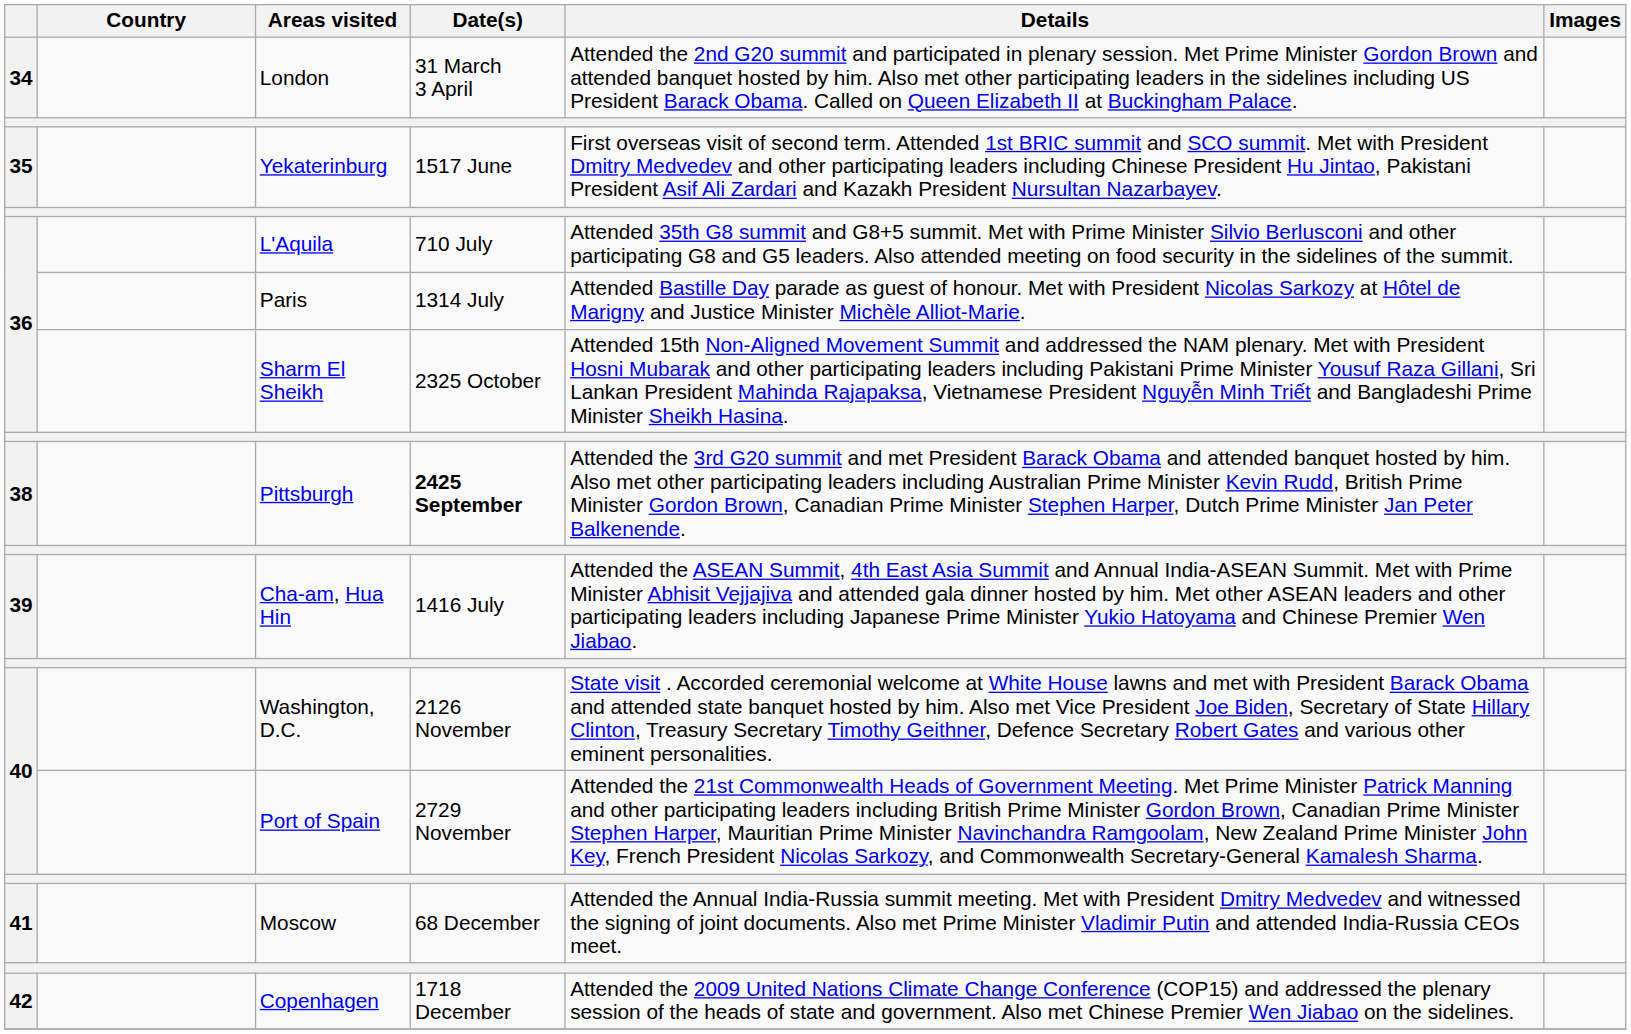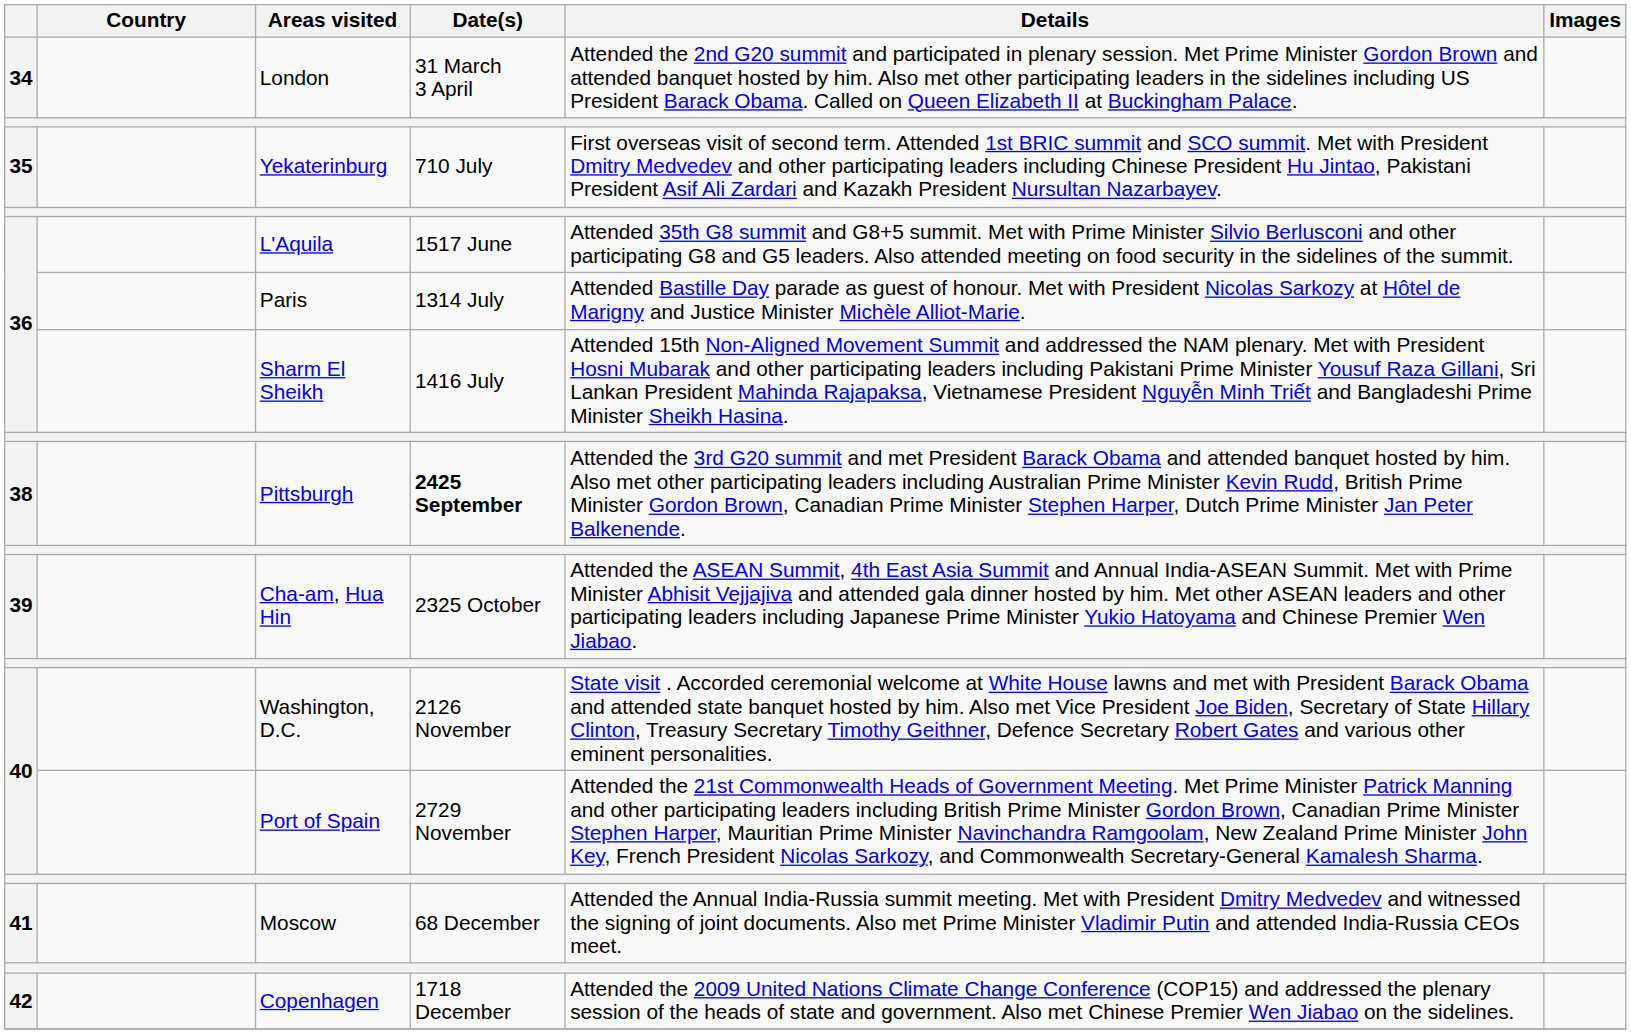 <table class="wikitable outercollapse sortable">
 <tr>
 <th></th>
 <th style="width:10em">Country</th>
 <th style="width:7em">Areas visited</th>
 <th style="width:7em">Date(s)</th>
 <th class="unsortable">Details</th>
 <th class="unsortable">Images</th>
 </tr>
 <tr>
 <th>34</th>
 <td></td>
 <td>London</td>
 <td>31 March<br>3 April</td>
 <td>Attended the <a href='#'>2nd G20 summit</a> and participated in plenary session. Met Prime Minister <a href='#'>Gordon Brown</a> and attended banquet hosted by him. Also met other participating leaders in the sidelines including US President <a href='#'>Barack Obama</a>. Called on <a href='#'>Queen Elizabeth II</a> at <a href='#'>Buckingham Palace</a>.</td>
 <td></td>
 </tr>
 <tr>
 <th colspan="6"></th>
 </tr>
 <tr>
 <th>35</th>
 <td></td>
 <td><a href='#'>Yekaterinburg</a></td>
-<td>1517 June</td>
+<td>710 July</td>
 <td>First overseas visit of second term. Attended <a href='#'>1st BRIC summit</a> and <a href='#'>SCO summit</a>. Met with President <a href='#'>Dmitry Medvedev</a> and other participating leaders including Chinese President <a href='#'>Hu Jintao</a>, Pakistani President <a href='#'>Asif Ali Zardari</a> and Kazakh President <a href='#'>Nursultan Nazarbayev</a>.</td>
 <td></td>
 </tr>
 <tr>
 <th colspan="6"></th>
 </tr>
 <tr>
 <th rowspan="3">36</th>
 <td></td>
 <td><a href='#'>L'Aquila</a></td>
-<td>710 July</td>
+<td>1517 June</td>
 <td>Attended <a href='#'>35th G8 summit</a> and G8+5 summit. Met with Prime Minister <a href='#'>Silvio Berlusconi</a> and other participating G8 and G5 leaders. Also attended meeting on food security in the sidelines of the summit.</td>
 <td></td>
 </tr>
 <tr>
 <td></td>
 <td>Paris</td>
 <td>1314 July</td>
 <td>Attended <a href='#'>Bastille Day</a> parade as guest of honour. Met with President <a href='#'>Nicolas Sarkozy</a> at <a href='#'>Hôtel de Marigny</a> and Justice Minister <a href='#'>Michèle Alliot-Marie</a>.</td>
 <td></td>
 </tr>
 <tr>
 <td></td>
 <td><a href='#'>Sharm El Sheikh</a></td>
-<td>2325 October</td>
+<td>1416 July</td>
 <td>Attended 15th <a href='#'>Non-Aligned Movement Summit</a> and addressed the NAM plenary. Met with President <a href='#'>Hosni Mubarak</a> and other participating leaders including Pakistani Prime Minister <a href='#'>Yousuf Raza Gillani</a>, Sri Lankan President <a href='#'>Mahinda Rajapaksa</a>, Vietnamese President <a href='#'>Nguyễn Minh Triết</a> and Bangladeshi Prime Minister <a href='#'>Sheikh Hasina</a>.</td>
 <td></td>
 </tr>
 <tr>
 <th colspan="6"></th>
 </tr>
 <tr>
 <th>38</th>
 <td></td>
 <td><a href='#'>Pittsburgh</a></td>
 <td><strong>2425 September</strong></td>
 <td>Attended the <a href='#'>3rd G20 summit</a> and met President <a href='#'>Barack Obama</a> and attended banquet hosted by him. Also met other participating leaders including Australian Prime Minister <a href='#'>Kevin Rudd</a>, British Prime Minister <a href='#'>Gordon Brown</a>, Canadian Prime Minister <a href='#'>Stephen Harper</a>, Dutch Prime Minister <a href='#'>Jan Peter Balkenende</a>.</td>
 <td></td>
 </tr>
 <tr>
 <th colspan="6"></th>
 </tr>
 <tr>
 <th>39</th>
 <td></td>
 <td><a href='#'>Cha-am</a>, <a href='#'>Hua Hin</a></td>
-<td>1416 July</td>
+<td>2325 October</td>
 <td>Attended the <a href='#'>ASEAN Summit</a>, <a href='#'>4th East Asia Summit</a> and Annual India-ASEAN Summit. Met with Prime Minister <a href='#'>Abhisit Vejjajiva</a> and attended gala dinner hosted by him. Met other ASEAN leaders and other participating leaders including Japanese Prime Minister <a href='#'>Yukio Hatoyama</a> and Chinese Premier <a href='#'>Wen Jiabao</a>.</td>
 <td></td>
 </tr>
 <tr>
 <th colspan="6"></th>
 </tr>
 <tr>
 <th rowspan="2">40</th>
 <td></td>
 <td>Washington, D.C.</td>
 <td>2126 November</td>
 <td><a href='#'>State visit</a> . Accorded ceremonial welcome at <a href='#'>White House</a> lawns and met with President <a href='#'>Barack Obama</a> and attended state banquet hosted by him. Also met Vice President <a href='#'>Joe Biden</a>, Secretary of State <a href='#'>Hillary Clinton</a>, Treasury Secretary <a href='#'>Timothy Geithner</a>, Defence Secretary <a href='#'>Robert Gates</a> and various other eminent personalities.</td>
 <td></td>
 </tr>
 <tr>
 <td></td>
 <td><a href='#'>Port of Spain</a></td>
 <td>2729 November</td>
 <td>Attended the <a href='#'>21st Commonwealth Heads of Government Meeting</a>. Met Prime Minister <a href='#'>Patrick Manning</a> and other participating leaders including British Prime Minister <a href='#'>Gordon Brown</a>, Canadian Prime Minister <a href='#'>Stephen Harper</a>, Mauritian Prime Minister <a href='#'>Navinchandra Ramgoolam</a>, New Zealand Prime Minister <a href='#'>John Key</a>, French President <a href='#'>Nicolas Sarkozy</a>, and Commonwealth Secretary-General <a href='#'>Kamalesh Sharma</a>.</td>
 <td></td>
 </tr>
 <tr>
 <th colspan="6"></th>
 </tr>
 <tr>
 <th>41</th>
 <td></td>
 <td>Moscow</td>
 <td>68 December</td>
 <td>Attended the Annual India-Russia summit meeting. Met with President <a href='#'>Dmitry Medvedev</a> and witnessed the signing of joint documents. Also met Prime Minister <a href='#'>Vladimir Putin</a> and attended India-Russia CEOs meet.</td>
 <td></td>
 </tr>
 <tr>
 <th colspan="6"></th>
 </tr>
 <tr>
 <th>42</th>
 <td></td>
 <td><a href='#'>Copenhagen</a></td>
 <td>1718 December</td>
 <td>Attended the <a href='#'>2009 United Nations Climate Change Conference</a> (COP15) and addressed the plenary session of the heads of state and government. Also met Chinese Premier <a href='#'>Wen Jiabao</a> on the sidelines.</td>
 <td></td>
 </tr>
 <tr>
 </tr>
 </table>
